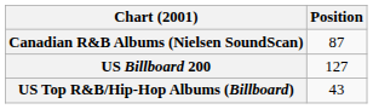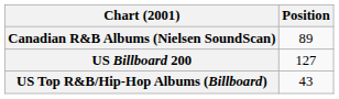 <table class="wikitable sortable plainrowheaders" style="text-align:center">
 <tr>
 <th scope="col">Chart (2001)</th>
 <th scope="col">Position</th>
 </tr>
 <tr>
 <th scope="row">Canadian R&B Albums (Nielsen SoundScan)</th>
-<td>87</td>
+<td>89</td>
 </tr>
 <tr>
 <th scope="row">US <em>Billboard</em> 200</th>
 <td>127</td>
 </tr>
 <tr>
 <th scope="row">US Top R&B/Hip-Hop Albums (<em>Billboard</em>)</th>
 <td>43</td>
 </tr>
 </table>
